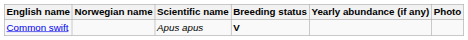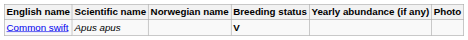 <table class="wikitable">
 <tr>
 <th>English name</th>
+<th>Scientific name</th>
 <th>Norwegian name</th>
-<th>Scientific name</th>
 <th>Breeding status</th>
 <th>Yearly abundance (if any)</th>
 <th>Photo</th>
 </tr>
 <tr>
 <td><a href='#'>Common swift</a></td>
+<td><em> Apus apus</em></td>
 <td></td>
-<td><em> Apus apus</em></td>
 <td><strong>V</strong></td>
 <td></td>
 <td><br></td>
 </tr>
 </table>
